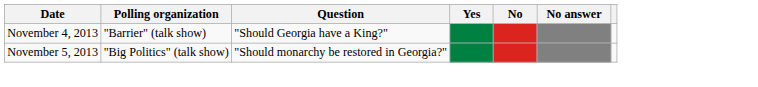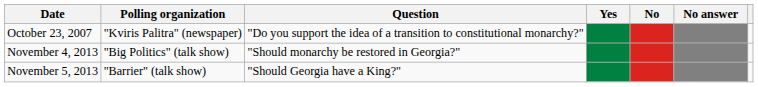 <table class="wikitable">
 <tr>
 <th>Date</th>
 <th>Polling organization</th>
 <th>Question</th>
 <th>Yes</th>
 <th>No</th>
 <th>No answer</th>
 <th></th>
 </tr>
 <tr>
+<td>October 23, 2007</td>
+<td>"Kviris Palitra" (newspaper)</td>
+<td>"Do you support the idea of a transition to constitutional monarchy?"</td>
+<td style="background:#008142; color:white; width:50px;"></td>
+<td style="background:#dc241f; color:white; width:50px;"></td>
+<td style="background:gray; color:white; width:90px;"></td>
+<td></td>
+</tr>
+<tr>
 <td>November 4, 2013</td>
+<td>"Big Politics" (talk show)</td>
+<td>"Should monarchy be restored in Georgia?"</td>
+<td style="background:#008142; color:white; width:50px;"></td>
+<td style="background:#dc241f; color:white; width:50px;"></td>
+<td style="background:gray; color:white; width:90px;"></td>
+<td></td>
+</tr>
+<tr>
+<td>November 5, 2013</td>
 <td>"Barrier" (talk show)</td>
 <td>"Should Georgia have a King?"</td>
 <td style="background:#008142; color:white; width:50px;"></td>
 <td style="background:#dc241f; color:white; width:50px;"></td>
 <td style="background:gray; color:white; width:90px;"></td>
 <td></td>
 </tr>
-<tr>
-<td>November 5, 2013</td>
-<td>"Big Politics" (talk show)</td>
-<td>"Should monarchy be restored in Georgia?"</td>
-<td style="background:#008142; color:white; width:50px;"></td>
-<td style="background:#dc241f; color:white; width:50px;"></td>
-<td style="background:gray; color:white; width:90px;"></td>
-<td></td>
-</tr>
 </table>
